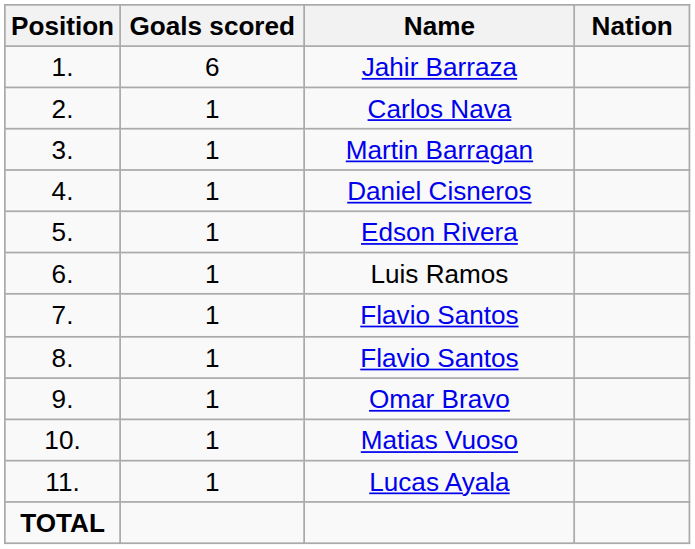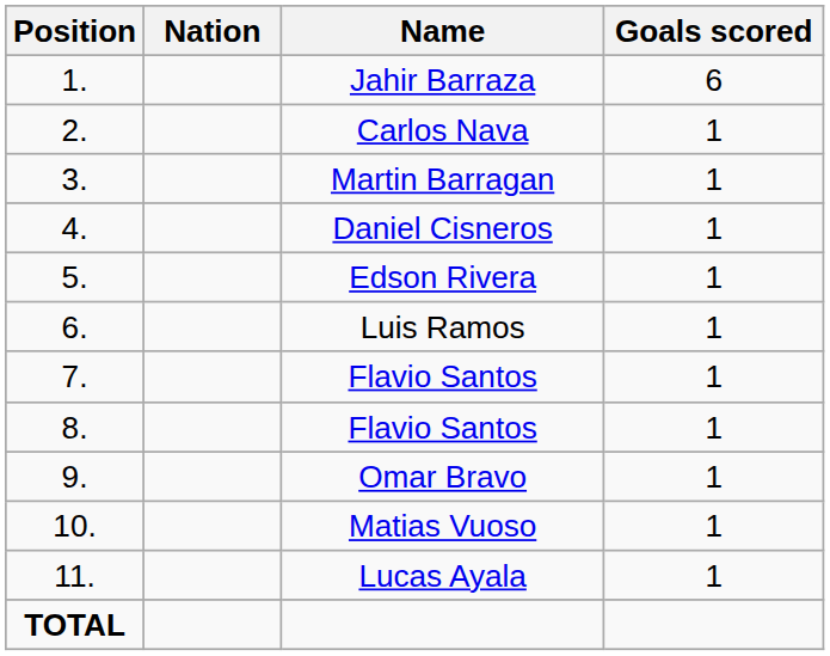 <table class="wikitable" style="font-size: 95%; text-align: center;">
 <tr>
 <th width=60>Position</th>
+<th width=60>Nation</th>
+<th width=150>Name</th>
 <th width=100>Goals scored</th>
-<th width=150>Name</th>
-<th width=60>Nation</th>
 </tr>
 <tr>
 <td>1.</td>
+<td></td>
+<td><a href='#'>Jahir Barraza</a></td>
 <td>6</td>
-<td><a href='#'>Jahir Barraza</a></td>
-<td></td>
 </tr>
 <tr>
 <td>2.</td>
+<td></td>
+<td><a href='#'>Carlos Nava</a></td>
 <td>1</td>
-<td><a href='#'>Carlos Nava</a></td>
-<td></td>
 </tr>
 <tr>
 <td>3.</td>
+<td></td>
+<td><a href='#'>Martin Barragan</a></td>
 <td>1</td>
-<td><a href='#'>Martin Barragan</a></td>
-<td></td>
 </tr>
 <tr>
 <td>4.</td>
+<td></td>
+<td><a href='#'>Daniel Cisneros</a></td>
 <td>1</td>
-<td><a href='#'>Daniel Cisneros</a></td>
-<td></td>
 </tr>
 <tr>
 <td>5.</td>
+<td></td>
+<td><a href='#'>Edson Rivera</a></td>
 <td>1</td>
-<td><a href='#'>Edson Rivera</a></td>
-<td></td>
 </tr>
 <tr>
 <td>6.</td>
+<td></td>
+<td>Luis Ramos</td>
 <td>1</td>
-<td>Luis Ramos</td>
-<td></td>
 </tr>
 <tr>
 <td>7.</td>
+<td></td>
+<td><a href='#'>Flavio Santos</a></td>
 <td>1</td>
-<td><a href='#'>Flavio Santos</a></td>
-<td></td>
 </tr>
 <tr>
 <td>8.</td>
+<td></td>
+<td><a href='#'>Flavio Santos</a></td>
 <td>1</td>
-<td><a href='#'>Flavio Santos</a></td>
-<td></td>
 </tr>
 <tr>
 <td>9.</td>
+<td></td>
+<td><a href='#'>Omar Bravo</a></td>
 <td>1</td>
-<td><a href='#'>Omar Bravo</a></td>
-<td></td>
 </tr>
 <tr>
 <td>10.</td>
+<td></td>
+<td><a href='#'>Matias Vuoso</a></td>
 <td>1</td>
-<td><a href='#'>Matias Vuoso</a></td>
-<td></td>
 </tr>
 <tr>
 <td>11.</td>
+<td></td>
+<td><a href='#'>Lucas Ayala</a></td>
 <td>1</td>
-<td><a href='#'>Lucas Ayala</a></td>
-<td></td>
 </tr>
 <tr>
 <td><strong>TOTAL</strong></td>
 <td></td>
 <td></td>
 <td></td>
 </tr>
 </table>
